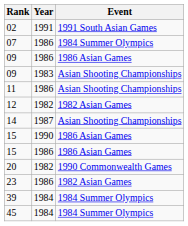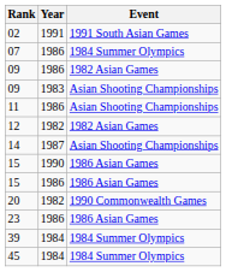 <table class="wikitable">
 <tr>
 <th>Rank</th>
 <th>Year</th>
 <th>Event</th>
 </tr>
 <tr>
 <td>02</td>
 <td>1991</td>
 <td><a href='#'>1991 South Asian Games</a></td>
 </tr>
 <tr>
 <td>07</td>
 <td>1986</td>
 <td><a href='#'>1984 Summer Olympics</a></td>
 </tr>
 <tr>
 <td>09</td>
 <td>1986</td>
-<td><a href='#'>1986 Asian Games</a></td>
+<td><a href='#'>1982 Asian Games</a></td>
 </tr>
 <tr>
 <td>09</td>
 <td>1983</td>
 <td><a href='#'>Asian Shooting Championships</a></td>
 </tr>
 <tr>
 <td>11</td>
 <td>1986</td>
 <td><a href='#'>Asian Shooting Championships</a></td>
 </tr>
 <tr>
 <td>12</td>
 <td>1982</td>
 <td><a href='#'>1982 Asian Games</a></td>
 </tr>
 <tr>
 <td>14</td>
 <td>1987</td>
 <td><a href='#'>Asian Shooting Championships</a></td>
 </tr>
 <tr>
 <td>15</td>
 <td>1990</td>
 <td><a href='#'>1986 Asian Games</a></td>
 </tr>
 <tr>
 <td>15</td>
 <td>1986</td>
 <td><a href='#'>1986 Asian Games</a></td>
 </tr>
 <tr>
 <td>20</td>
 <td>1982</td>
 <td><a href='#'>1990 Commonwealth Games</a></td>
 </tr>
 <tr>
 <td>23</td>
 <td>1986</td>
-<td><a href='#'>1982 Asian Games</a></td>
+<td><a href='#'>1986 Asian Games</a></td>
 </tr>
 <tr>
 <td>39</td>
 <td>1984</td>
 <td><a href='#'>1984 Summer Olympics</a></td>
 </tr>
 <tr>
 <td>45</td>
 <td>1984</td>
 <td><a href='#'>1984 Summer Olympics</a></td>
 </tr>
 </table>
